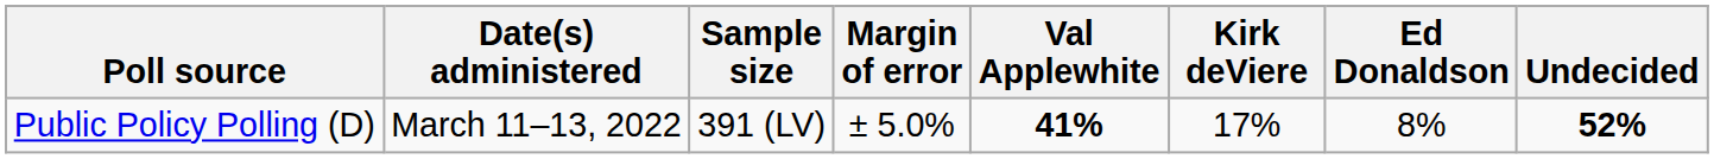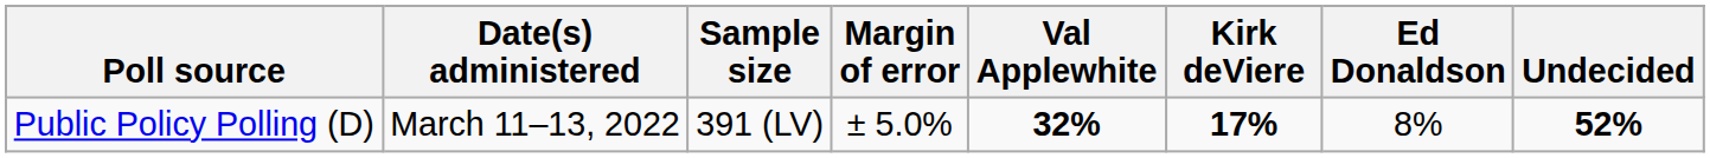 <table class="wikitable" style="font-size:90%;text-align:center;">
 <tr valign=bottom>
 <th>Poll source</th>
 <th>Date(s)<br>administered</th>
 <th>Sample<br>size</th>
 <th>Margin<br>of error</th>
 <th style="width:60px;">Val<br>Applewhite</th>
 <th style="width:60px;">Kirk<br>deViere</th>
 <th style="width:60px;">Ed<br>Donaldson</th>
 <th>Undecided</th>
 </tr>
 <tr>
 <td style="text-align:left;"><a href='#'>Public Policy Polling</a> (D)</td>
 <td>March 11–13, 2022</td>
 <td>391 (LV)</td>
 <td>± 5.0%</td>
-<td><strong>41%</strong></td>
-<td>17%</td>
+<td><strong>32%</strong></td>
+<td><strong>17%</strong></td>
 <td>8%</td>
 <td><strong>52%</strong></td>
 </tr>
 </table>
